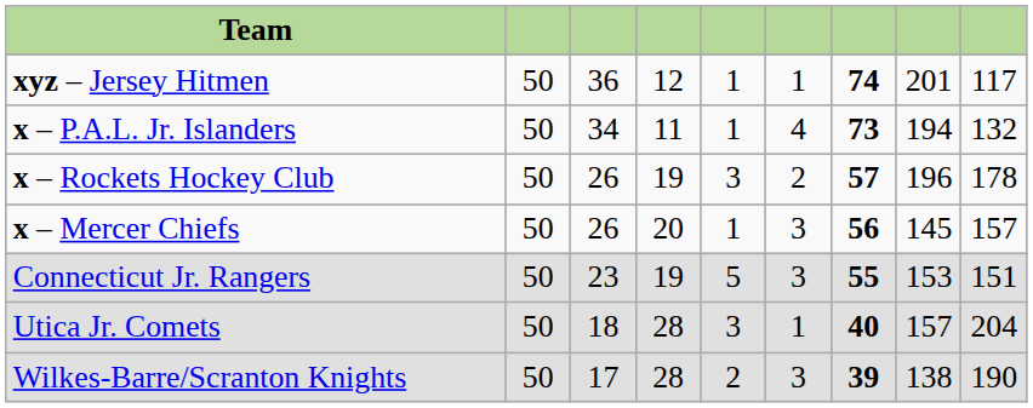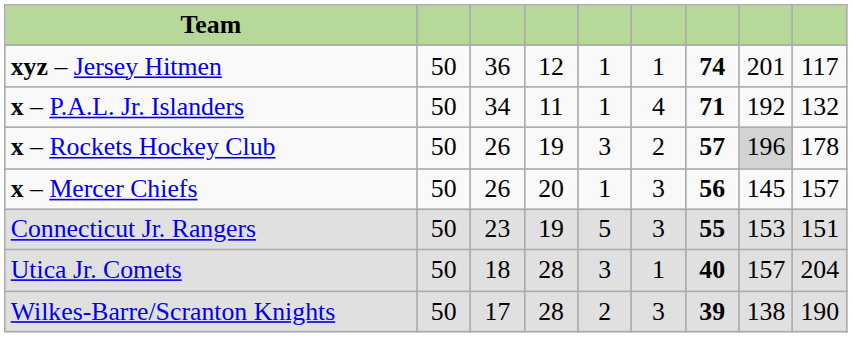 <table class="wikitable" style="text-align:center">
 <tr>
 <th style="background:#b6d999; width:46%;">Team</th>
 <th style="background:#b6d999; width:6%;"></th>
 <th style="background:#b6d999; width:6%;"></th>
 <th style="background:#b6d999; width:6%;"></th>
 <th style="background:#b6d999; width:6%;"></th>
 <th style="background:#b6d999; width:6%;"></th>
 <th style="background:#b6d999; width:6%;"></th>
 <th style="background:#b6d999; width:6%;"></th>
 <th style="background:#b6d999; width:6%;"></th>
 </tr>
 <tr>
 <td align=left><strong>xyz</strong> – <a href='#'>Jersey Hitmen</a></td>
 <td>50</td>
 <td>36</td>
 <td>12</td>
 <td>1</td>
 <td>1</td>
 <td><strong>74</strong></td>
 <td>201</td>
 <td>117</td>
 </tr>
 <tr>
 <td align=left><strong>x</strong> – <a href='#'>P.A.L. Jr. Islanders</a></td>
 <td>50</td>
 <td>34</td>
 <td>11</td>
 <td>1</td>
 <td>4</td>
-<td><strong>73</strong></td>
-<td>194</td>
+<td><strong>71</strong></td>
+<td>192</td>
 <td>132</td>
 </tr>
 <tr>
 <td align=left><strong>x</strong> – <a href='#'>Rockets Hockey Club</a></td>
 <td>50</td>
 <td>26</td>
 <td>19</td>
 <td>3</td>
 <td>2</td>
 <td><strong>57</strong></td>
-<td>196</td>
+<td style="background: lightgrey;">196</td>
 <td>178</td>
 </tr>
 <tr>
 <td align=left><strong>x</strong> – <a href='#'>Mercer Chiefs</a></td>
 <td>50</td>
 <td>26</td>
 <td>20</td>
 <td>1</td>
 <td>3</td>
 <td><strong>56</strong></td>
 <td>145</td>
 <td>157</td>
 </tr>
 <tr bgcolor=e0e0e0>
 <td align=left><a href='#'>Connecticut Jr. Rangers</a></td>
 <td>50</td>
 <td>23</td>
 <td>19</td>
 <td>5</td>
 <td>3</td>
 <td><strong>55</strong></td>
 <td>153</td>
 <td>151</td>
 </tr>
 <tr bgcolor=e0e0e0>
 <td align=left><a href='#'>Utica Jr. Comets</a></td>
 <td>50</td>
 <td>18</td>
 <td>28</td>
 <td>3</td>
 <td>1</td>
 <td><strong>40</strong></td>
 <td>157</td>
 <td>204</td>
 </tr>
 <tr bgcolor=e0e0e0>
 <td align=left><a href='#'>Wilkes-Barre/Scranton Knights</a></td>
 <td>50</td>
 <td>17</td>
 <td>28</td>
 <td>2</td>
 <td>3</td>
 <td><strong>39</strong></td>
 <td>138</td>
 <td>190</td>
 </tr>
 </table>
